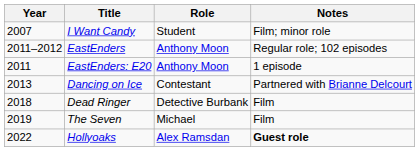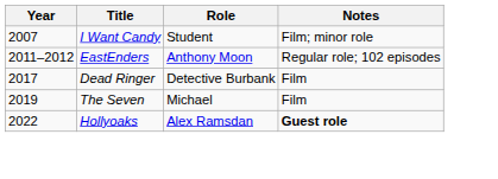 <table class="wikitable unsortable">
 <tr>
 <th>Year</th>
 <th>Title</th>
 <th>Role</th>
 <th>Notes</th>
 </tr>
 <tr>
 <td>2007</td>
 <td><em><a href='#'>I Want Candy</a></em></td>
 <td>Student</td>
 <td>Film; minor role</td>
 </tr>
 <tr>
 <td>2011–2012</td>
 <td><em><a href='#'>EastEnders</a></em></td>
 <td><a href='#'>Anthony Moon</a></td>
 <td>Regular role; 102 episodes</td>
 </tr>
 <tr>
-<td>2011</td>
-<td><em><a href='#'>EastEnders: E20</a></em></td>
-<td><a href='#'>Anthony Moon</a></td>
-<td>1 episode</td>
-</tr>
-<tr>
-<td>2013</td>
-<td><em><a href='#'>Dancing on Ice</a></em></td>
-<td>Contestant</td>
-<td>Partnered with <a href='#'>Brianne Delcourt</a></td>
-</tr>
-<tr>
-<td>2018</td>
+<td>2017</td>
 <td><em>Dead Ringer</em></td>
 <td>Detective Burbank</td>
 <td>Film</td>
 </tr>
 <tr>
 <td>2019</td>
 <td><em>The Seven</em></td>
 <td>Michael</td>
 <td>Film</td>
 </tr>
 <tr>
 <td>2022</td>
 <td><em><a href='#'>Hollyoaks</a></em></td>
 <td><a href='#'>Alex Ramsdan</a></td>
 <td><strong>Guest role</strong></td>
 </tr>
 </table>
